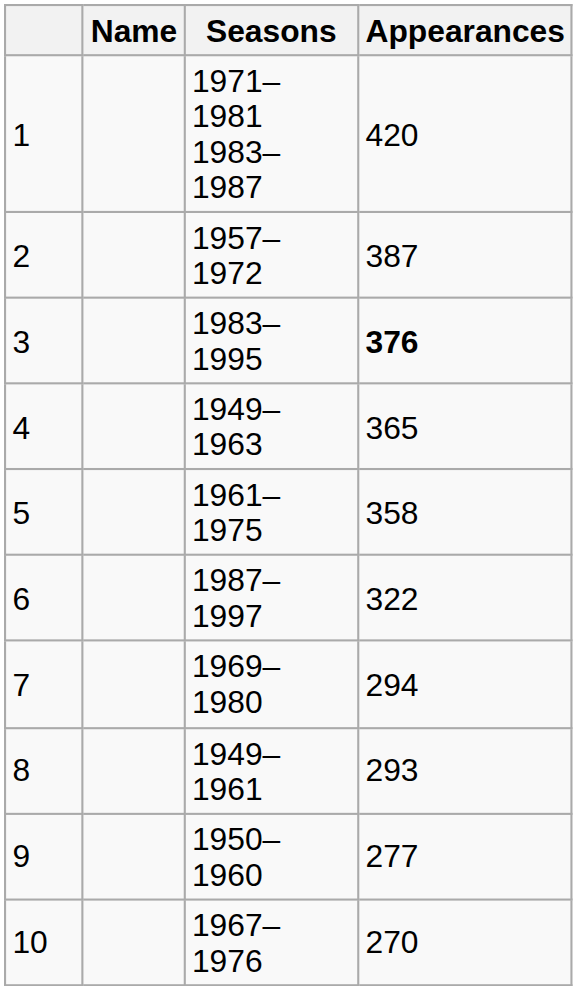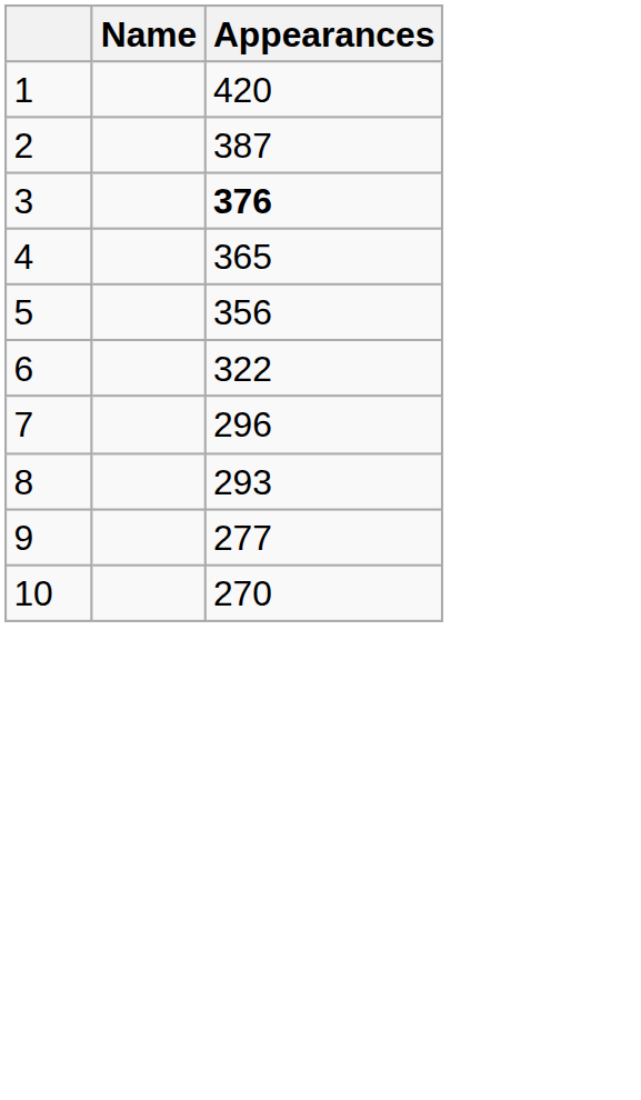 <table class="sortable wikitable" style="text-align: centr; font-size:95%">
 <tr>
 <th style="width: 2em;"></th>
 <th>Name</th>
-<th style="width: 5em;">Seasons</th>
 <th style="width: 5em;">Appearances</th>
 </tr>
 <tr>
 <td>1</td>
 <td style="text-align:left;"></td>
-<td>1971–1981 <br> 1983–1987</td>
 <td>420</td>
 </tr>
 <tr>
 <td>2</td>
 <td style="text-align:left;"></td>
-<td>1957–1972</td>
 <td>387</td>
 </tr>
 <tr>
 <td>3</td>
 <td style="text-align:left;"></td>
-<td>1983–1995</td>
 <td><strong>376</strong></td>
 </tr>
 <tr>
 <td>4</td>
 <td style="text-align:left;"></td>
-<td>1949–1963</td>
 <td>365</td>
 </tr>
 <tr>
 <td>5</td>
 <td style="text-align:left;"></td>
-<td>1961–1975</td>
-<td>358</td>
+<td>356</td>
 </tr>
 <tr>
 <td>6</td>
 <td style="text-align:left;"></td>
-<td>1987–1997</td>
 <td>322</td>
 </tr>
 <tr>
 <td>7</td>
 <td style="text-align:left;"></td>
-<td>1969–1980</td>
-<td>294</td>
+<td>296</td>
 </tr>
 <tr>
 <td>8</td>
 <td style="text-align:left;"></td>
-<td>1949–1961</td>
 <td>293</td>
 </tr>
 <tr>
 <td>9</td>
 <td style="text-align:left;"></td>
-<td>1950–1960</td>
 <td>277</td>
 </tr>
 <tr>
 <td>10</td>
 <td style="text-align:left;"></td>
-<td>1967–1976</td>
 <td>270</td>
 </tr>
 </table>
